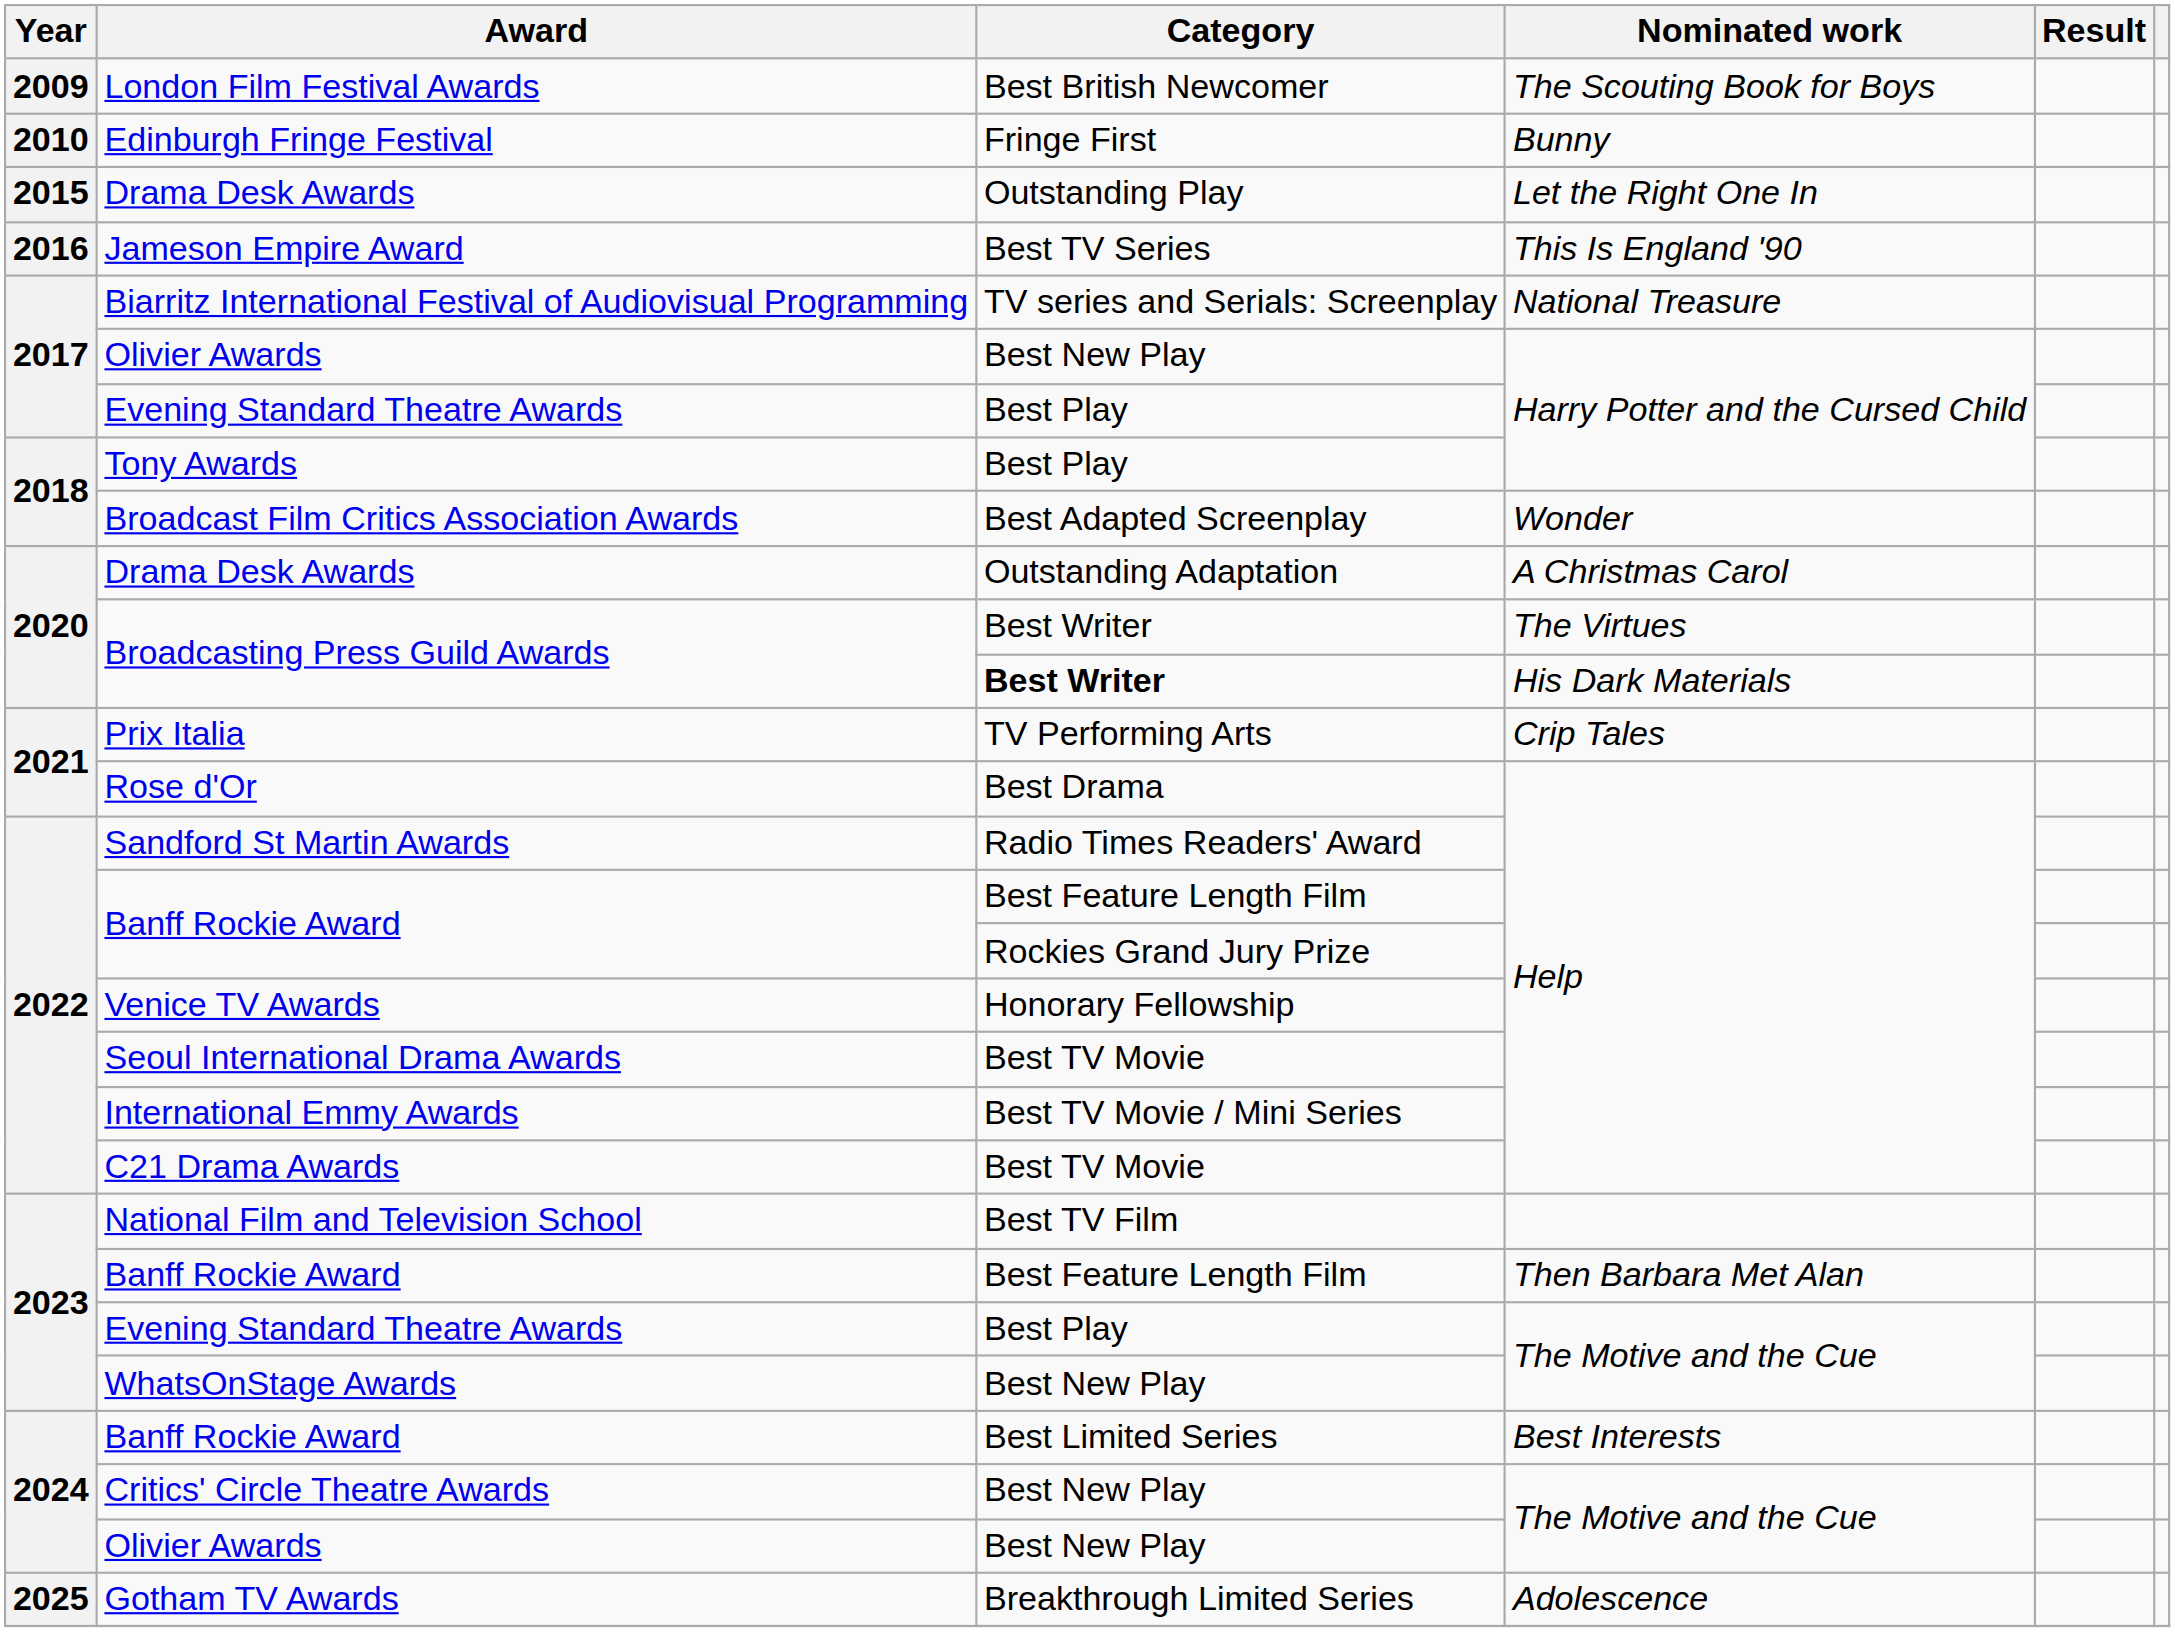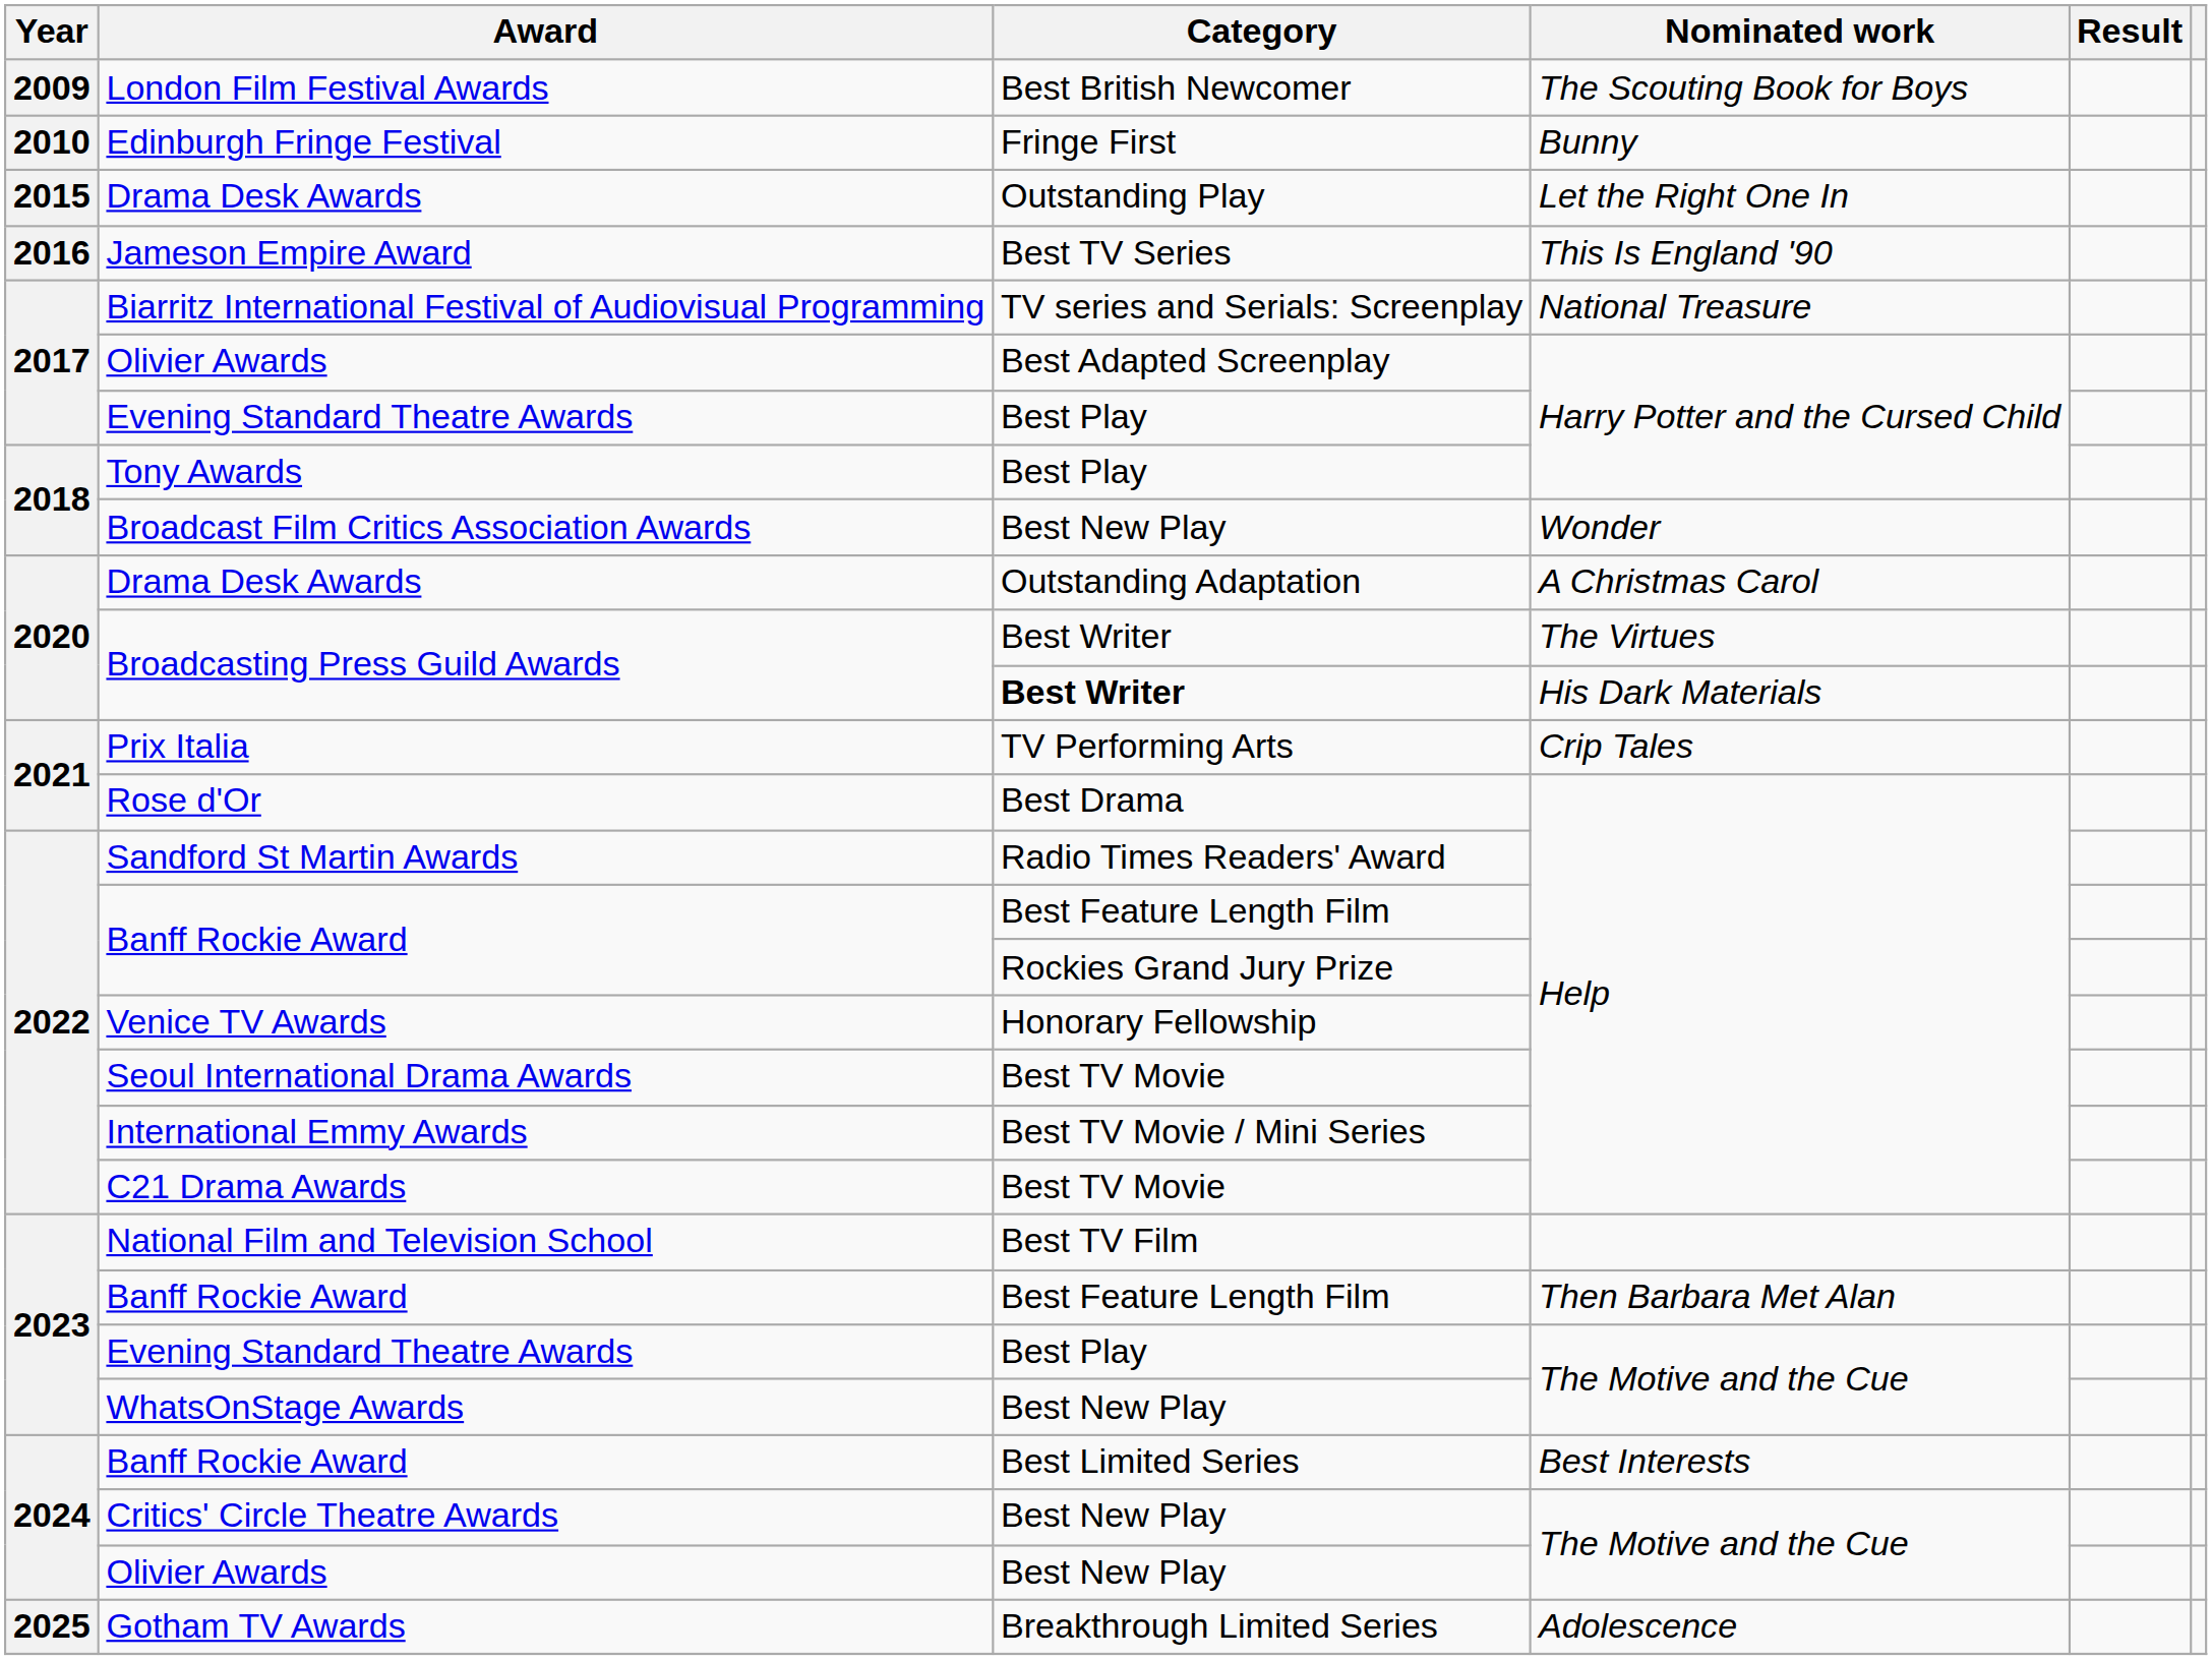 <table class="wikitable plainrowheaders">
 <tr>
 <th scope="col">Year</th>
 <th scope="col">Award</th>
 <th scope="col">Category</th>
 <th scope="col">Nominated work</th>
 <th scope="col">Result</th>
 <th scope="col"></th>
 </tr>
 <tr>
 <th>2009</th>
 <td><a href='#'>London Film Festival Awards</a></td>
 <td>Best British Newcomer</td>
 <td><em>The Scouting Book for Boys</em></td>
 <td></td>
 <td></td>
 </tr>
 <tr>
 <th>2010</th>
 <td><a href='#'>Edinburgh Fringe Festival</a></td>
 <td>Fringe First</td>
 <td Bunny><em>Bunny</em></td>
 <td></td>
 <td></td>
 </tr>
 <tr>
 <th>2015</th>
 <td><a href='#'>Drama Desk Awards</a></td>
 <td>Outstanding Play</td>
 <td><em>Let the Right One In</em></td>
 <td></td>
 <td></td>
 </tr>
 <tr>
 <th>2016</th>
 <td><a href='#'>Jameson Empire Award</a></td>
 <td>Best TV Series</td>
 <td><em>This Is England '90</em></td>
 <td></td>
 <td></td>
 </tr>
 <tr>
 <th rowspan="3">2017</th>
 <td><a href='#'>Biarritz International Festival of Audiovisual Programming</a></td>
 <td>TV series and Serials: Screenplay</td>
 <td><em>National Treasure</em></td>
 <td></td>
 <td></td>
 </tr>
 <tr>
 <td><a href='#'>Olivier Awards</a></td>
-<td>Best New Play</td>
+<td>Best Adapted Screenplay</td>
 <td rowspan=3><em>Harry Potter and the Cursed Child</em></td>
 <td></td>
 <td></td>
 </tr>
 <tr>
 <td><a href='#'>Evening Standard Theatre Awards</a></td>
 <td>Best Play</td>
 <td></td>
 <td></td>
 </tr>
 <tr>
 <th rowspan="2">2018</th>
 <td><a href='#'>Tony Awards</a></td>
 <td>Best Play</td>
 <td></td>
 <td></td>
 </tr>
 <tr>
 <td><a href='#'>Broadcast Film Critics Association Awards</a></td>
-<td>Best Adapted Screenplay</td>
+<td>Best New Play</td>
 <td><em>Wonder</em></td>
 <td></td>
 <td></td>
 </tr>
 <tr>
 <th rowspan="3">2020</th>
 <td><a href='#'>Drama Desk Awards</a></td>
 <td>Outstanding Adaptation</td>
 <td><em>A Christmas Carol</em></td>
 <td></td>
 <td></td>
 </tr>
 <tr>
 <td rowspan=2><a href='#'>Broadcasting Press Guild Awards</a></td>
 <td>Best Writer</td>
 <td><em>The Virtues</em></td>
 <td></td>
 <td></td>
 </tr>
 <tr>
 <td><strong>Best Writer</strong></td>
 <td><em>His Dark Materials</em></td>
 <td></td>
 <td></td>
 </tr>
 <tr>
 <th rowspan="2">2021</th>
 <td><a href='#'>Prix Italia</a></td>
 <td>TV Performing Arts</td>
 <td><em>Crip Tales</em></td>
 <td></td>
 <td></td>
 </tr>
 <tr>
 <td><a href='#'>Rose d'Or</a></td>
 <td>Best Drama</td>
 <td rowspan=8><em>Help</em></td>
 <td></td>
 <td></td>
 </tr>
 <tr>
 <th rowspan="7">2022</th>
 <td><a href='#'>Sandford St Martin Awards</a></td>
 <td>Radio Times Readers' Award</td>
 <td></td>
 <td></td>
 </tr>
 <tr>
 <td rowspan=2><a href='#'>Banff Rockie Award</a></td>
 <td>Best Feature Length Film</td>
 <td></td>
 <td></td>
 </tr>
 <tr>
 <td>Rockies Grand Jury Prize</td>
 <td></td>
 <td></td>
 </tr>
 <tr>
 <td><a href='#'>Venice TV Awards</a></td>
 <td>Honorary Fellowship</td>
 <td></td>
 <td></td>
 </tr>
 <tr>
 <td><a href='#'>Seoul International Drama Awards</a></td>
 <td>Best TV Movie</td>
 <td></td>
 <td></td>
 </tr>
 <tr>
 <td><a href='#'>International Emmy Awards</a></td>
 <td>Best TV Movie / Mini Series</td>
 <td></td>
 <td></td>
 </tr>
 <tr>
 <td><a href='#'>C21 Drama Awards</a></td>
 <td>Best TV Movie</td>
 <td></td>
 <td></td>
 </tr>
 <tr>
 <th rowspan="4">2023</th>
 <td><a href='#'>National Film and Television School</a></td>
 <td>Best TV Film</td>
 <td></td>
 <td></td>
 <td></td>
 </tr>
 <tr>
 <td><a href='#'>Banff Rockie Award</a></td>
 <td>Best Feature Length Film</td>
 <td><em>Then Barbara Met Alan</em></td>
 <td></td>
 <td></td>
 </tr>
 <tr>
 <td><a href='#'>Evening Standard Theatre Awards</a></td>
 <td>Best Play</td>
 <td rowspan=2><em>The Motive and the Cue</em></td>
 <td></td>
 <td></td>
 </tr>
 <tr>
 <td><a href='#'>WhatsOnStage Awards</a></td>
 <td>Best New Play</td>
 <td></td>
 <td></td>
 </tr>
 <tr>
 <th rowspan="3">2024</th>
 <td><a href='#'>Banff Rockie Award</a></td>
 <td>Best Limited Series</td>
 <td><em>Best Interests</em></td>
 <td></td>
 <td></td>
 </tr>
 <tr>
 <td><a href='#'>Critics' Circle Theatre Awards</a></td>
 <td>Best New Play</td>
 <td rowspan="2"><em>The Motive and the Cue</em></td>
 <td></td>
 <td></td>
 </tr>
 <tr>
 <td><a href='#'>Olivier Awards</a></td>
 <td>Best New Play</td>
 <td></td>
 <td></td>
 </tr>
 <tr>
 <th>2025</th>
 <td><a href='#'>Gotham TV Awards</a></td>
 <td>Breakthrough Limited Series</td>
 <td><em>Adolescence</em></td>
 <td></td>
 <td></td>
 </tr>
 <tr>
 </tr>
 </table>
